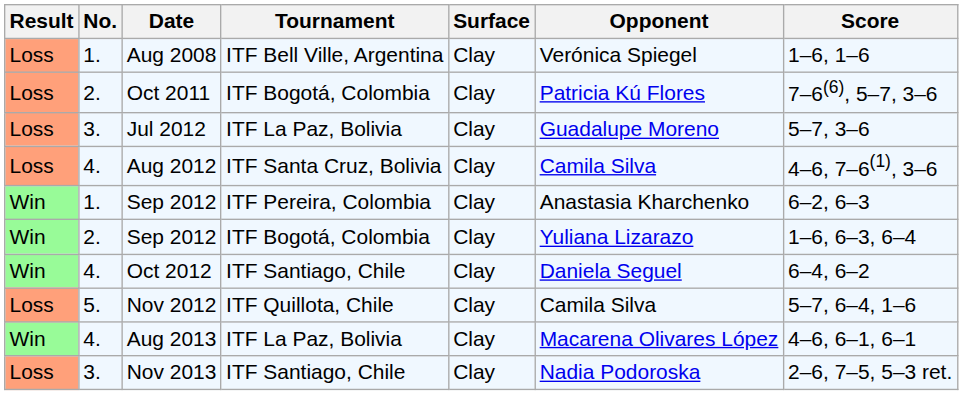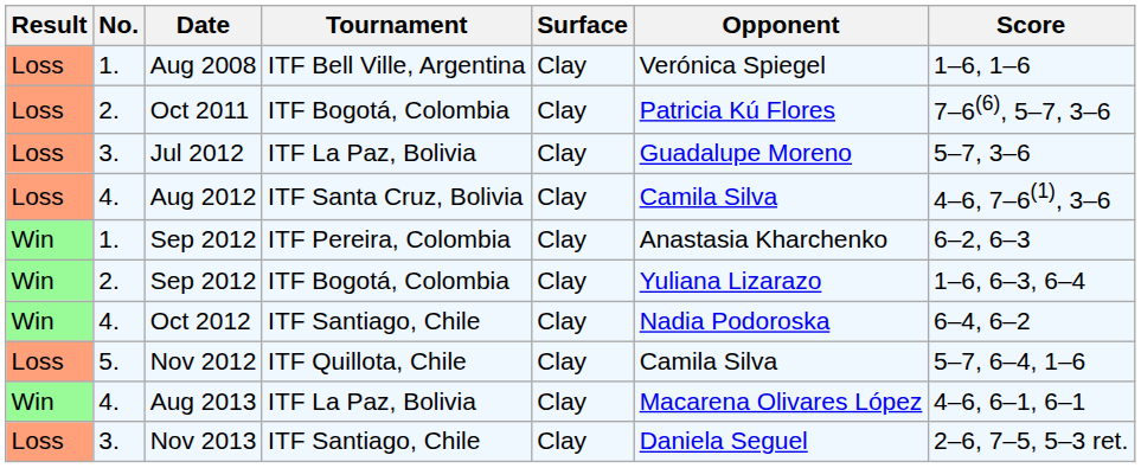 <table class="sortable wikitable" style=font-size:97%>
 <tr>
 <th>Result</th>
 <th>No.</th>
 <th>Date</th>
 <th>Tournament</th>
 <th>Surface</th>
 <th>Opponent</th>
 <th class="unsortable">Score</th>
 </tr>
 <tr style="background:#f0f8ff;">
 <td style="background:#ffa07a;">Loss</td>
 <td>1.</td>
 <td>Aug 2008</td>
 <td>ITF Bell Ville, Argentina</td>
 <td>Clay</td>
 <td> Verónica Spiegel</td>
 <td>1–6, 1–6</td>
 </tr>
 <tr style="background:#f0f8ff;">
 <td style="background:#ffa07a;">Loss</td>
 <td>2.</td>
 <td>Oct 2011</td>
 <td>ITF Bogotá, Colombia</td>
 <td>Clay</td>
 <td> <a href='#'>Patricia Kú Flores</a></td>
 <td>7–6<sup>(6)</sup>, 5–7, 3–6</td>
 </tr>
 <tr style="background:#f0f8ff;">
 <td style="background:#ffa07a;">Loss</td>
 <td>3.</td>
 <td>Jul 2012</td>
 <td>ITF La Paz, Bolivia</td>
 <td>Clay</td>
 <td> <a href='#'>Guadalupe Moreno</a></td>
 <td>5–7, 3–6</td>
 </tr>
 <tr style="background:#f0f8ff;">
 <td style="background:#ffa07a;">Loss</td>
 <td>4.</td>
 <td>Aug 2012</td>
 <td>ITF Santa Cruz, Bolivia</td>
 <td>Clay</td>
 <td> <a href='#'>Camila Silva</a></td>
 <td>4–6, 7–6<sup>(1)</sup>, 3–6</td>
 </tr>
 <tr style="background:#f0f8ff;">
 <td style="background:#98fb98;">Win</td>
 <td>1.</td>
 <td>Sep 2012</td>
 <td>ITF Pereira, Colombia</td>
 <td>Clay</td>
 <td> Anastasia Kharchenko</td>
 <td>6–2, 6–3</td>
 </tr>
 <tr style="background:#f0f8ff;">
 <td style="background:#98fb98;">Win</td>
 <td>2.</td>
 <td>Sep 2012</td>
 <td>ITF Bogotá, Colombia</td>
 <td>Clay</td>
 <td> <a href='#'>Yuliana Lizarazo</a></td>
 <td>1–6, 6–3, 6–4</td>
 </tr>
 <tr style="background:#f0f8ff;">
 <td style="background:#98fb98;">Win</td>
 <td>4.</td>
 <td>Oct 2012</td>
 <td>ITF Santiago, Chile</td>
 <td>Clay</td>
-<td> <a href='#'>Daniela Seguel</a></td>
+<td> <a href='#'>Nadia Podoroska</a></td>
 <td>6–4, 6–2</td>
 </tr>
 <tr style="background:#f0f8ff;">
 <td style="background:#ffa07a;">Loss</td>
 <td>5.</td>
 <td>Nov 2012</td>
 <td>ITF Quillota, Chile</td>
 <td>Clay</td>
 <td> Camila Silva</td>
 <td>5–7, 6–4, 1–6</td>
 </tr>
 <tr style="background:#f0f8ff;">
 <td style="background:#98fb98;">Win</td>
 <td>4.</td>
 <td>Aug 2013</td>
 <td>ITF La Paz, Bolivia</td>
 <td>Clay</td>
 <td> <a href='#'>Macarena Olivares López</a></td>
 <td>4–6, 6–1, 6–1</td>
 </tr>
 <tr style="background:#f0f8ff;">
 <td style="background:#ffa07a;">Loss</td>
 <td>3.</td>
 <td>Nov 2013</td>
 <td>ITF Santiago, Chile</td>
 <td>Clay</td>
-<td> <a href='#'>Nadia Podoroska</a></td>
+<td> <a href='#'>Daniela Seguel</a></td>
 <td>2–6, 7–5, 5–3 ret.</td>
 </tr>
 </table>
